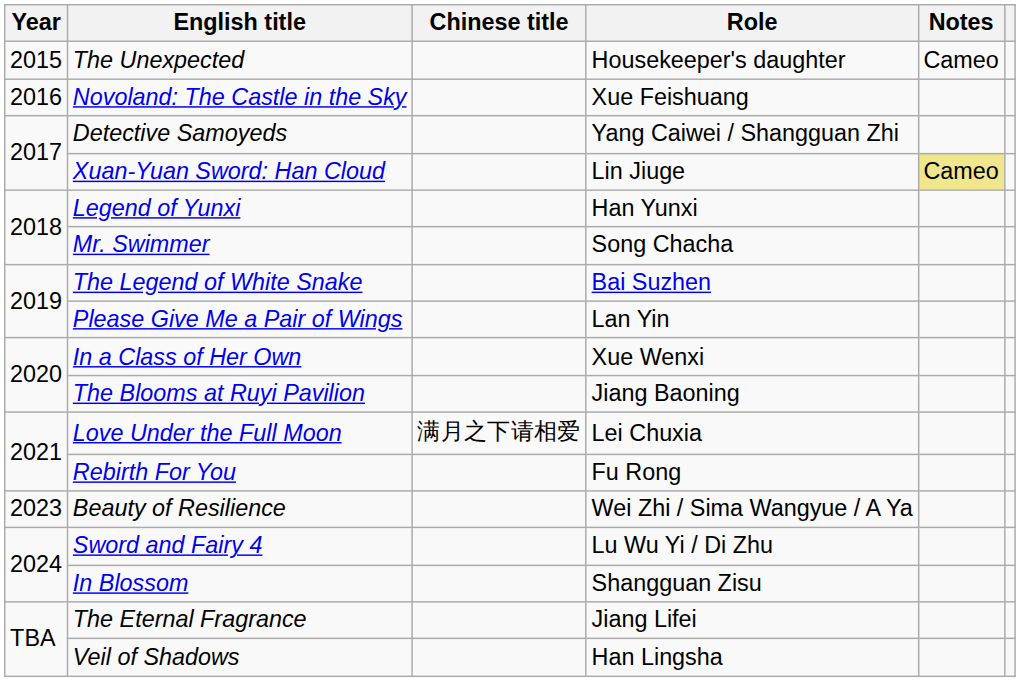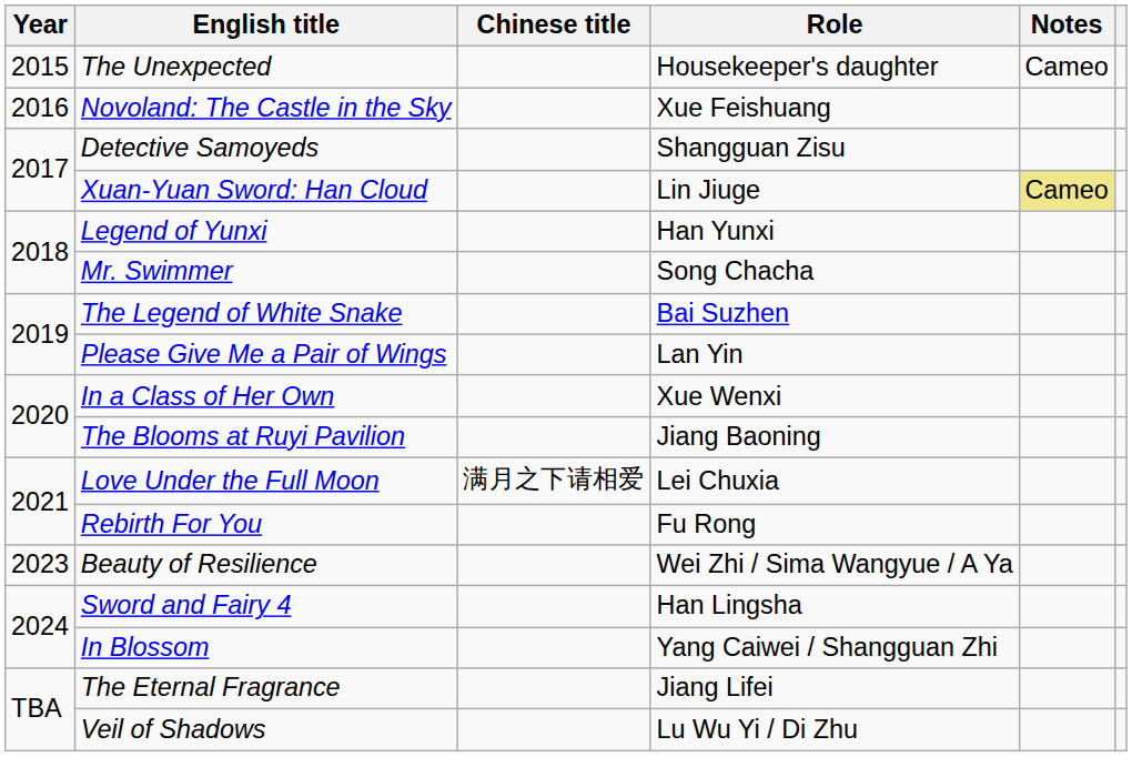 <table class="wikitable">
 <tr>
 <th scope="col">Year</th>
 <th scope="col">English title</th>
 <th scope="col">Chinese title</th>
 <th scope="col">Role</th>
 <th scope="col">Notes</th>
 <th scope="col"></th>
 </tr>
 <tr>
 <td>2015</td>
 <td><em>The Unexpected</em></td>
 <td></td>
 <td>Housekeeper's daughter</td>
 <td>Cameo</td>
 <td></td>
 </tr>
 <tr>
 <td>2016</td>
 <td><em><a href='#'>Novoland: The Castle in the Sky</a></em></td>
 <td></td>
 <td>Xue Feishuang</td>
 <td></td>
 <td></td>
 </tr>
 <tr>
 <td rowspan=2>2017</td>
 <td><em>Detective Samoyeds</em></td>
 <td></td>
-<td>Yang Caiwei / Shangguan Zhi</td>
+<td>Shangguan Zisu</td>
 <td></td>
 <td></td>
 </tr>
 <tr>
 <td><em><a href='#'>Xuan-Yuan Sword: Han Cloud</a></em></td>
 <td></td>
 <td>Lin Jiuge</td>
 <td style="background: khaki;">Cameo</td>
 <td></td>
 </tr>
 <tr>
 <td rowspan="2">2018</td>
 <td><em><a href='#'>Legend of Yunxi</a></em></td>
 <td></td>
 <td>Han Yunxi</td>
 <td></td>
 <td></td>
 </tr>
 <tr>
 <td><em><a href='#'>Mr. Swimmer</a></em></td>
 <td></td>
 <td>Song Chacha</td>
 <td></td>
 <td></td>
 </tr>
 <tr>
 <td rowspan="2">2019</td>
 <td><em><a href='#'>The Legend of White Snake</a></em></td>
 <td></td>
 <td><a href='#'>Bai Suzhen</a></td>
 <td></td>
 <td></td>
 </tr>
 <tr>
 <td><em><a href='#'>Please Give Me a Pair of Wings</a></em></td>
 <td></td>
 <td>Lan Yin</td>
 <td></td>
 <td></td>
 </tr>
 <tr>
 <td rowspan=2>2020</td>
 <td><em><a href='#'>In a Class of Her Own</a></em></td>
 <td></td>
 <td>Xue Wenxi</td>
 <td></td>
 <td></td>
 </tr>
 <tr>
 <td><em><a href='#'>The Blooms at Ruyi Pavilion</a></em></td>
 <td></td>
 <td>Jiang Baoning</td>
 <td></td>
 <td></td>
 </tr>
 <tr>
 <td rowspan="2">2021</td>
 <td><em><a href='#'>Love Under the Full Moon</a></em></td>
 <td>满月之下请相爱</td>
 <td>Lei Chuxia</td>
 <td></td>
 <td></td>
 </tr>
 <tr>
 <td><em><a href='#'>Rebirth For You</a></em></td>
 <td></td>
 <td>Fu Rong</td>
 <td></td>
 <td></td>
 </tr>
 <tr>
 <td>2023</td>
 <td><em>Beauty of Resilience</em></td>
 <td></td>
 <td>Wei Zhi / Sima Wangyue / A Ya</td>
 <td></td>
 <td></td>
 </tr>
 <tr>
 <td rowspan="2">2024</td>
 <td><em><a href='#'>Sword and Fairy 4</a></em></td>
 <td></td>
-<td>Lu Wu Yi / Di Zhu</td>
+<td>Han Lingsha</td>
 <td></td>
 <td></td>
 </tr>
 <tr>
 <td><em><a href='#'>In Blossom</a></em></td>
 <td></td>
-<td>Shangguan Zisu</td>
+<td>Yang Caiwei / Shangguan Zhi</td>
 <td></td>
 <td></td>
 </tr>
 <tr>
 <td rowspan="2">TBA</td>
 <td><em>The Eternal Fragrance</em></td>
 <td></td>
 <td>Jiang Lifei</td>
 <td></td>
 <td></td>
 </tr>
 <tr>
 <td><em>Veil of Shadows</em></td>
 <td></td>
-<td>Han Lingsha</td>
+<td>Lu Wu Yi / Di Zhu</td>
 <td></td>
 <td></td>
 </tr>
 </table>
